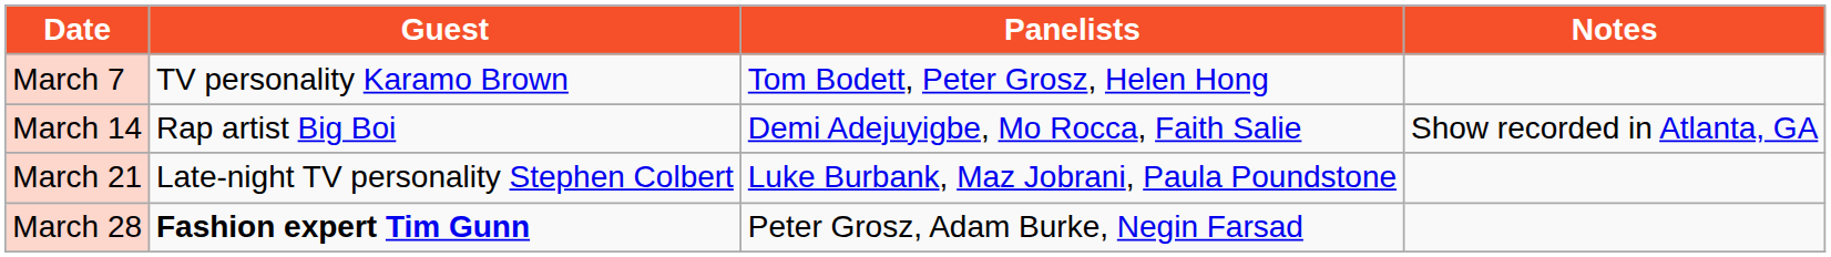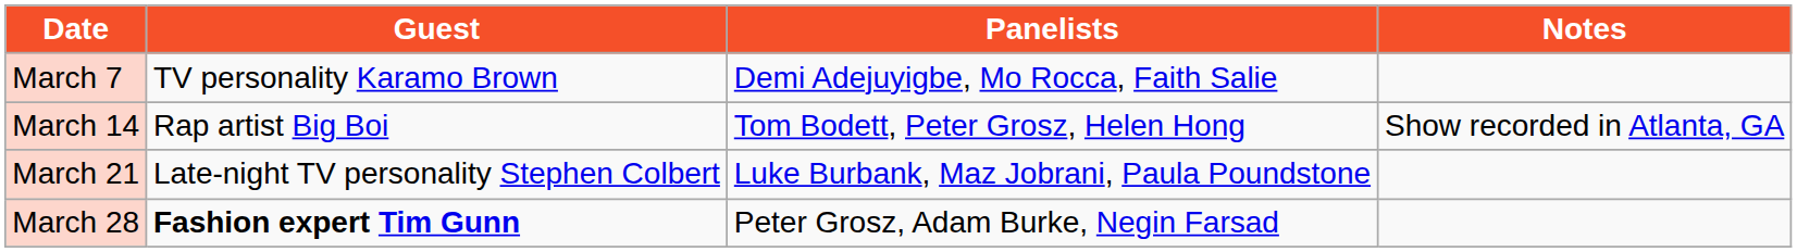 <table class="wikitable">
 <tr>
 <th style="background:#F55029;color:#FFFFFF;">Date</th>
 <th style="background:#F55029;color:#FFFFFF;">Guest</th>
 <th style="background:#F55029;color:#FFFFFF;">Panelists</th>
 <th style="background:#F55029;color:#FFFFFF;">Notes</th>
 </tr>
 <tr>
 <td style="background:#FDD6CC;color:#000000;">March 7</td>
 <td>TV personality <a href='#'>Karamo Brown</a></td>
-<td><a href='#'>Tom Bodett</a>, <a href='#'>Peter Grosz</a>, <a href='#'>Helen Hong</a></td>
+<td><a href='#'>Demi Adejuyigbe</a>, <a href='#'>Mo Rocca</a>, <a href='#'>Faith Salie</a></td>
 </tr>
 <tr>
 <td style="background:#FDD6CC;color:#000000;">March 14</td>
 <td>Rap artist <a href='#'>Big Boi</a></td>
-<td><a href='#'>Demi Adejuyigbe</a>, <a href='#'>Mo Rocca</a>, <a href='#'>Faith Salie</a></td>
+<td><a href='#'>Tom Bodett</a>, <a href='#'>Peter Grosz</a>, <a href='#'>Helen Hong</a></td>
 <td>Show recorded in <a href='#'>Atlanta, GA</a> </td>
 </tr>
 <tr>
 <td style="background:#FDD6CC;color:#000000;">March 21</td>
 <td>Late-night TV personality <a href='#'>Stephen Colbert</a></td>
 <td><a href='#'>Luke Burbank</a>, <a href='#'>Maz Jobrani</a>, <a href='#'>Paula Poundstone</a></td>
 <td></td>
 </tr>
 <tr>
 <td style="background:#FDD6CC;color:#000000;">March 28</td>
 <td><strong>Fashion expert <a href='#'>Tim Gunn</a></strong></td>
 <td>Peter Grosz, Adam Burke, <a href='#'>Negin Farsad</a></td>
 <td></td>
 </tr>
 </table>
